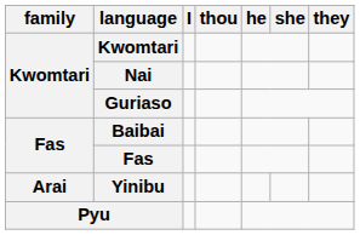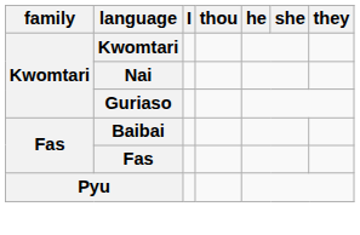 <table class=wikitable>
 <tr>
 <th>family</th>
 <th>language</th>
 <th>I</th>
 <th>thou</th>
 <th>he</th>
 <th>she</th>
 <th>they</th>
 </tr>
 <tr>
 <th rowspan=3>Kwomtari</th>
 <th>Kwomtari</th>
 <td></td>
 <td></td>
 <td colspan=2></td>
 <td></td>
 </tr>
 <tr>
 <th>Nai</th>
 <td></td>
 <td></td>
 <td colspan=2></td>
 <td></td>
 </tr>
 <tr>
 <th>Guriaso</th>
 <td></td>
 <td></td>
 <td colspan=3></td>
 </tr>
 <tr>
 <th rowspan=2>Fas</th>
 <th>Baibai</th>
 <td></td>
 <td></td>
 <td colspan=2></td>
 <td></td>
 </tr>
 <tr>
 <th>Fas</th>
 <td></td>
 <td></td>
 <td colspan=2></td>
 <td></td>
 </tr>
 <tr>
-<th>Arai</th>
-<th>Yinibu</th>
-<td></td>
-<td></td>
-<td></td>
-<td></td>
-<td></td>
-</tr>
-<tr>
 <th colspan=2>Pyu</th>
 <td></td>
 <td></td>
 <td colspan=3></td>
 </tr>
 </table>
